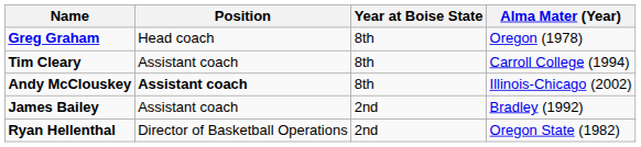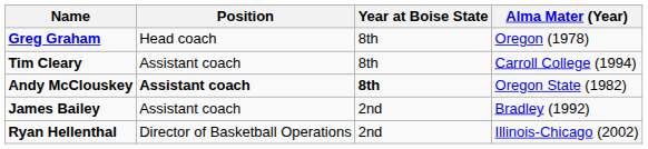 <table class="wikitable" style="white-space:nowrap; font-size:99%;">
 <tr>
 <th>Name</th>
 <th>Position</th>
 <th>Year at Boise State</th>
 <th><a href='#'>Alma Mater</a> (Year)</th>
 </tr>
 <tr>
 <td><strong><a href='#'>Greg Graham</a></strong></td>
 <td>Head coach</td>
 <td>8th</td>
 <td><a href='#'>Oregon</a> (1978)</td>
 </tr>
 <tr>
 <td><strong>Tim Cleary </strong></td>
 <td>Assistant coach</td>
 <td>8th</td>
 <td><a href='#'>Carroll College</a> (1994)</td>
 </tr>
 <tr>
 <td><strong>Andy McClouskey</strong></td>
 <td><strong>Assistant coach</strong></td>
-<td>8th</td>
-<td><a href='#'>Illinois-Chicago</a> (2002)</td>
+<td><strong>8th</strong></td>
+<td><a href='#'>Oregon State</a> (1982)</td>
 </tr>
 <tr>
 <td><strong>James Bailey </strong></td>
 <td>Assistant coach</td>
 <td>2nd</td>
 <td><a href='#'>Bradley</a> (1992)</td>
 </tr>
 <tr>
 <td><strong>Ryan Hellenthal</strong></td>
 <td>Director of Basketball Operations</td>
 <td>2nd</td>
-<td><a href='#'>Oregon State</a> (1982)</td>
+<td><a href='#'>Illinois-Chicago</a> (2002)</td>
 </tr>
 </table>
